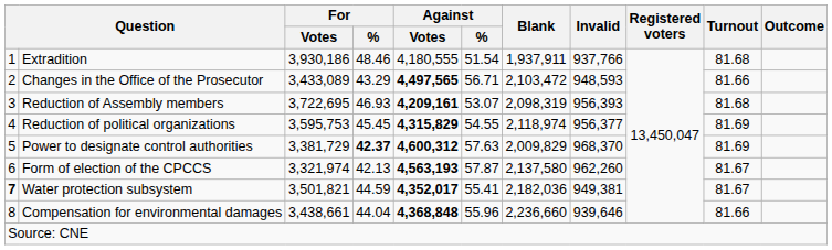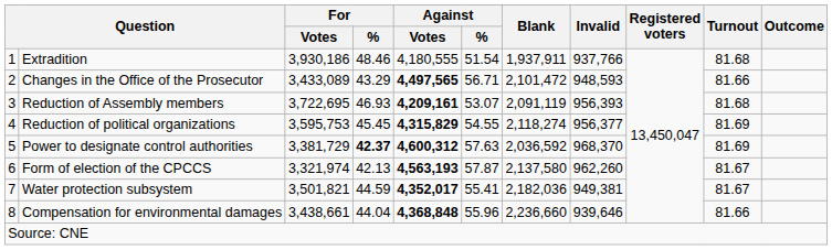 <table class="wikitable sortable" style=text-align:center>
 <tr>
 <th rowspan=2 colspan=2>Question</th>
 <th colspan=2>For</th>
 <th colspan=2>Against</th>
 <th rowspan=2>Blank</th>
 <th rowspan=2>Invalid</th>
 <th rowspan=2>Registered<br>voters</th>
 <th rowspan=2>Turnout</th>
 <th rowspan=2>Outcome</th>
 </tr>
 <tr>
 <th>Votes</th>
 <th>%</th>
 <th>Votes</th>
 <th>%</th>
 </tr>
 <tr>
 <td>1</td>
 <td align=left>Extradition</td>
 <td>3,930,186</td>
 <td>48.46</td>
 <td>4,180,555</td>
 <td>51.54</td>
 <td>1,937,911</td>
 <td>937,766</td>
 <td rowspan=8>13,450,047</td>
 <td>81.68</td>
 <td></td>
 </tr>
 <tr>
 <td>2</td>
 <td align=left>Changes in the Office of the Prosecutor</td>
 <td>3,433,089</td>
 <td>43.29</td>
 <td><strong>4,497,565</strong></td>
 <td>56.71</td>
-<td>2,103,472</td>
+<td>2,101,472</td>
 <td>948,593</td>
 <td>81.66</td>
 <td></td>
 </tr>
 <tr>
 <td>3</td>
 <td align=left>Reduction of Assembly members</td>
 <td>3,722,695</td>
 <td>46.93</td>
 <td><strong>4,209,161</strong></td>
 <td>53.07</td>
-<td>2,098,319</td>
+<td>2,091,119</td>
 <td>956,393</td>
 <td>81.68</td>
 <td></td>
 </tr>
 <tr>
 <td>4</td>
 <td align=left>Reduction of political organizations</td>
 <td>3,595,753</td>
 <td>45.45</td>
 <td><strong>4,315,829</strong></td>
 <td>54.55</td>
-<td>2,118,974</td>
+<td>2,118,274</td>
 <td>956,377</td>
 <td>81.69</td>
 <td></td>
 </tr>
 <tr>
 <td>5</td>
 <td align=left>Power to designate control authorities</td>
 <td>3,381,729</td>
 <td><strong>42.37</strong></td>
 <td><strong>4,600,312</strong></td>
 <td>57.63</td>
-<td>2,009,829</td>
+<td>2,036,592</td>
 <td>968,370</td>
 <td>81.69</td>
 <td></td>
 </tr>
 <tr>
 <td>6</td>
 <td align=left>Form of election of the CPCCS</td>
 <td>3,321,974</td>
 <td>42.13</td>
 <td><strong>4,563,193</strong></td>
 <td>57.87</td>
 <td>2,137,580</td>
 <td>962,260</td>
 <td>81.67</td>
 <td></td>
 </tr>
 <tr>
-<td><strong>7</strong></td>
+<td>7</td>
 <td align=left>Water protection subsystem</td>
 <td>3,501,821</td>
 <td>44.59</td>
 <td><strong>4,352,017</strong></td>
 <td>55.41</td>
 <td>2,182,036</td>
 <td>949,381</td>
 <td>81.67</td>
 <td></td>
 </tr>
 <tr>
 <td>8</td>
 <td align=left>Compensation for environmental damages</td>
 <td>3,438,661</td>
 <td>44.04</td>
 <td><strong>4,368,848</strong></td>
 <td>55.96</td>
 <td>2,236,660</td>
 <td>939,646</td>
 <td>81.66</td>
 <td></td>
 </tr>
 <tr class=sortbottom>
 <td align=left colspan=11>Source: CNE</td>
 </tr>
 </table>
